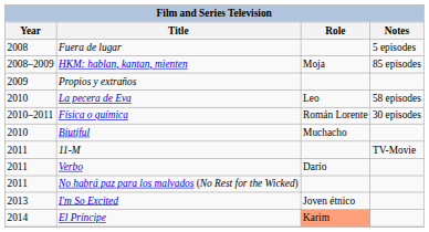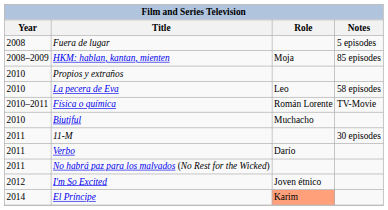 <table class="wikitable" style="font-size: 90%;">
 <tr>
 <th colspan="4" style="background: LightSteelBlue;">Film and Series Television</th>
 </tr>
 <tr>
 <th>Year</th>
 <th>Title</th>
 <th>Role</th>
 <th>Notes</th>
 </tr>
 <tr>
 <td>2008</td>
 <td><em>Fuera de lugar</em></td>
 <td></td>
 <td>5 episodes</td>
 </tr>
 <tr>
 <td>2008–2009</td>
 <td><em><a href='#'>HKM: hablan, kantan, mienten</a></em></td>
 <td>Moja</td>
 <td>85 episodes</td>
 </tr>
 <tr>
-<td>2009</td>
+<td>2010</td>
 <td><em>Propios y extraños</em></td>
 <td></td>
 <td></td>
 </tr>
 <tr>
 <td>2010</td>
 <td><em><a href='#'>La pecera de Eva</a></em></td>
 <td>Leo</td>
 <td>58 episodes</td>
 </tr>
 <tr>
 <td>2010–2011</td>
 <td><em><a href='#'>Física o química</a></em></td>
 <td>Román Lorente</td>
-<td>30 episodes</td>
+<td>TV-Movie</td>
 </tr>
 <tr>
 <td>2010</td>
 <td><em><a href='#'>Biutiful</a></em></td>
 <td>Muchacho</td>
 <td></td>
 </tr>
 <tr>
 <td>2011</td>
 <td><em>11-M</em></td>
 <td></td>
-<td>TV-Movie</td>
+<td>30 episodes</td>
 </tr>
 <tr>
 <td>2011</td>
 <td><em><a href='#'>Verbo</a></em></td>
 <td>Darío</td>
 <td></td>
 </tr>
 <tr>
 <td>2011</td>
 <td><em><a href='#'>No habrá paz para los malvados</a></em> (<em>No Rest for the Wicked</em>)</td>
 <td></td>
 <td></td>
 </tr>
 <tr>
-<td>2013</td>
+<td>2012</td>
 <td><em><a href='#'>I'm So Excited</a></em></td>
 <td>Joven étnico</td>
 <td></td>
 </tr>
 <tr>
 <td>2014</td>
 <td><em><a href='#'>El Príncipe</a></em></td>
 <td style="background: lightsalmon;">Karim</td>
 <td></td>
 </tr>
 <tr>
 </tr>
 </table>
